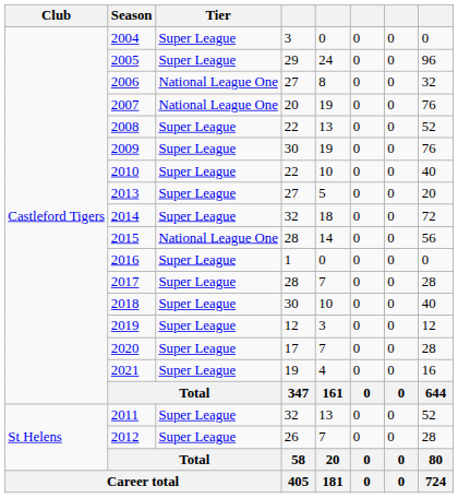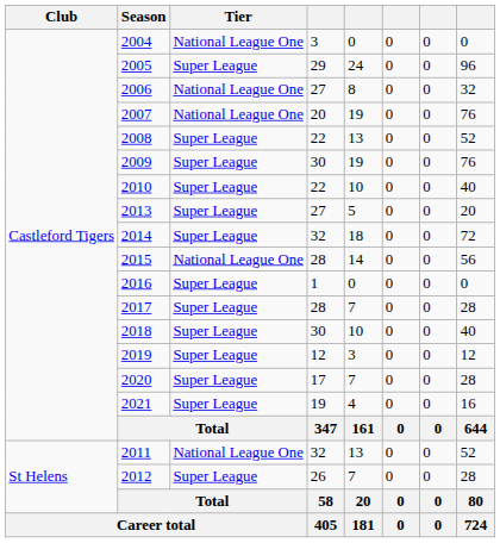 <table class="wikitable defaultcenter">
 <tr>
 <th>Club</th>
 <th>Season</th>
 <th>Tier</th>
 <th style="width:2em;"></th>
 <th style="width:2em;"></th>
 <th style="width:2em;"></th>
 <th style="width:2em;"></th>
 <th style="width:2em;"></th>
 </tr>
 <tr>
 <td rowspan="17" style="text-align:left;"> <a href='#'>Castleford Tigers</a></td>
 <td><a href='#'>2004</a></td>
-<td><a href='#'>Super League</a></td>
+<td><a href='#'>National League One</a></td>
 <td>3</td>
 <td>0</td>
 <td>0</td>
 <td>0</td>
 <td>0</td>
 </tr>
 <tr>
 <td><a href='#'>2005</a></td>
 <td><a href='#'>Super League</a></td>
 <td>29</td>
 <td>24</td>
 <td>0</td>
 <td>0</td>
 <td>96</td>
 </tr>
 <tr>
 <td><a href='#'>2006</a></td>
 <td><a href='#'>National League One</a></td>
 <td>27</td>
 <td>8</td>
 <td>0</td>
 <td>0</td>
 <td>32</td>
 </tr>
 <tr>
 <td><a href='#'>2007</a></td>
 <td><a href='#'>National League One</a></td>
 <td>20</td>
 <td>19</td>
 <td>0</td>
 <td>0</td>
 <td>76</td>
 </tr>
 <tr>
 <td><a href='#'>2008</a></td>
 <td><a href='#'>Super League</a></td>
 <td>22</td>
 <td>13</td>
 <td>0</td>
 <td>0</td>
 <td>52</td>
 </tr>
 <tr>
 <td><a href='#'>2009</a></td>
 <td><a href='#'>Super League</a></td>
 <td>30</td>
 <td>19</td>
 <td>0</td>
 <td>0</td>
 <td>76</td>
 </tr>
 <tr>
 <td><a href='#'>2010</a></td>
 <td><a href='#'>Super League</a></td>
 <td>22</td>
 <td>10</td>
 <td>0</td>
 <td>0</td>
 <td>40</td>
 </tr>
 <tr>
 <td><a href='#'>2013</a></td>
 <td><a href='#'>Super League</a></td>
 <td>27</td>
 <td>5</td>
 <td>0</td>
 <td>0</td>
 <td>20</td>
 </tr>
 <tr>
 <td><a href='#'>2014</a></td>
 <td><a href='#'>Super League</a></td>
 <td>32</td>
 <td>18</td>
 <td>0</td>
 <td>0</td>
 <td>72</td>
 </tr>
 <tr>
 <td><a href='#'>2015</a></td>
 <td><a href='#'>National League One</a></td>
 <td>28</td>
 <td>14</td>
 <td>0</td>
 <td>0</td>
 <td>56</td>
 </tr>
 <tr>
 <td><a href='#'>2016</a></td>
 <td><a href='#'>Super League</a></td>
 <td>1</td>
 <td>0</td>
 <td>0</td>
 <td>0</td>
 <td>0</td>
 </tr>
 <tr>
 <td><a href='#'>2017</a></td>
 <td><a href='#'>Super League</a></td>
 <td>28</td>
 <td>7</td>
 <td>0</td>
 <td>0</td>
 <td>28</td>
 </tr>
 <tr>
 <td><a href='#'>2018</a></td>
 <td><a href='#'>Super League</a></td>
 <td>30</td>
 <td>10</td>
 <td>0</td>
 <td>0</td>
 <td>40</td>
 </tr>
 <tr>
 <td><a href='#'>2019</a></td>
 <td><a href='#'>Super League</a></td>
 <td>12</td>
 <td>3</td>
 <td>0</td>
 <td>0</td>
 <td>12</td>
 </tr>
 <tr>
 <td><a href='#'>2020</a></td>
 <td><a href='#'>Super League</a></td>
 <td>17</td>
 <td>7</td>
 <td>0</td>
 <td>0</td>
 <td>28</td>
 </tr>
 <tr>
 <td><a href='#'>2021</a></td>
 <td><a href='#'>Super League</a></td>
 <td>19</td>
 <td>4</td>
 <td>0</td>
 <td>0</td>
 <td>16</td>
 </tr>
 <tr>
 <th colspan="2">Total</th>
 <th>347</th>
 <th>161</th>
 <th>0</th>
 <th>0</th>
 <th>644</th>
 </tr>
 <tr>
 <td rowspan="3" style="text-align:left;"> <a href='#'>St Helens</a></td>
 <td><a href='#'>2011</a></td>
-<td><a href='#'>Super League</a></td>
+<td><a href='#'>National League One</a></td>
 <td>32</td>
 <td>13</td>
 <td>0</td>
 <td>0</td>
 <td>52</td>
 </tr>
 <tr>
 <td><a href='#'>2012</a></td>
 <td><a href='#'>Super League</a></td>
 <td>26</td>
 <td>7</td>
 <td>0</td>
 <td>0</td>
 <td>28</td>
 </tr>
 <tr>
 <th colspan="2">Total</th>
 <th>58</th>
 <th>20</th>
 <th>0</th>
 <th>0</th>
 <th>80</th>
 </tr>
 <tr>
 <th colspan="3">Career total</th>
 <th>405</th>
 <th>181</th>
 <th>0</th>
 <th>0</th>
 <th>724</th>
 </tr>
 </table>
